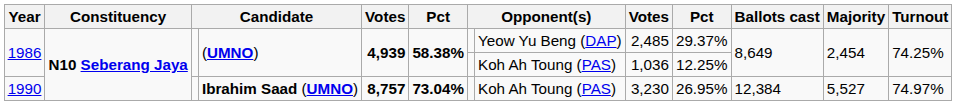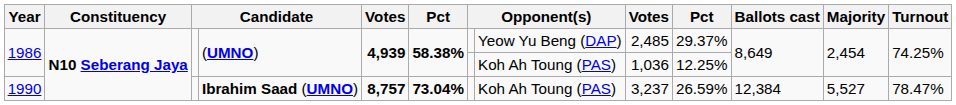 <table class="wikitable" style="margin:0.5em ; font-size:95%">
 <tr>
 <th>Year</th>
 <th>Constituency</th>
 <th colspan=2>Candidate</th>
 <th>Votes</th>
 <th>Pct</th>
 <th colspan=2>Opponent(s)</th>
 <th>Votes</th>
 <th>Pct</th>
 <th>Ballots cast</th>
 <th>Majority</th>
 <th>Turnout</th>
 </tr>
 <tr>
 <td rowspan=2><a href='#'>1986</a></td>
 <td rowspan=3><strong>N10 <a href='#'>Seberang Jaya</a></strong></td>
 <td rowspan=2 ></td>
 <td rowspan=2> (<a href='#'><strong>UMNO</strong></a>)</td>
 <td rowspan=2 align=right><strong>4,939</strong></td>
 <td rowspan=2><strong>58.38%</strong></td>
 <td></td>
 <td>Yeow Yu Beng (<a href='#'>DAP</a>)</td>
 <td align=right>2,485</td>
 <td>29.37%</td>
 <td rowspan=2>8,649</td>
 <td rowspan=2>2,454</td>
 <td rowspan=2>74.25%</td>
 </tr>
 <tr>
 <td></td>
 <td>Koh Ah Toung (<a href='#'>PAS</a>)</td>
 <td align=right>1,036</td>
 <td>12.25%</td>
 </tr>
 <tr>
 <td><a href='#'>1990</a></td>
 <td></td>
 <td><strong>Ibrahim Saad</strong> (<a href='#'><strong>UMNO</strong></a>)</td>
 <td align=right><strong>8,757</strong></td>
 <td><strong>73.04%</strong></td>
 <td></td>
 <td>Koh Ah Toung (<a href='#'>PAS</a>)</td>
-<td align=right>3,230</td>
-<td>26.95%</td>
+<td align=right>3,237</td>
+<td>26.59%</td>
 <td>12,384</td>
 <td>5,527</td>
-<td>74.97%</td>
+<td>78.47%</td>
 </tr>
 </table>
